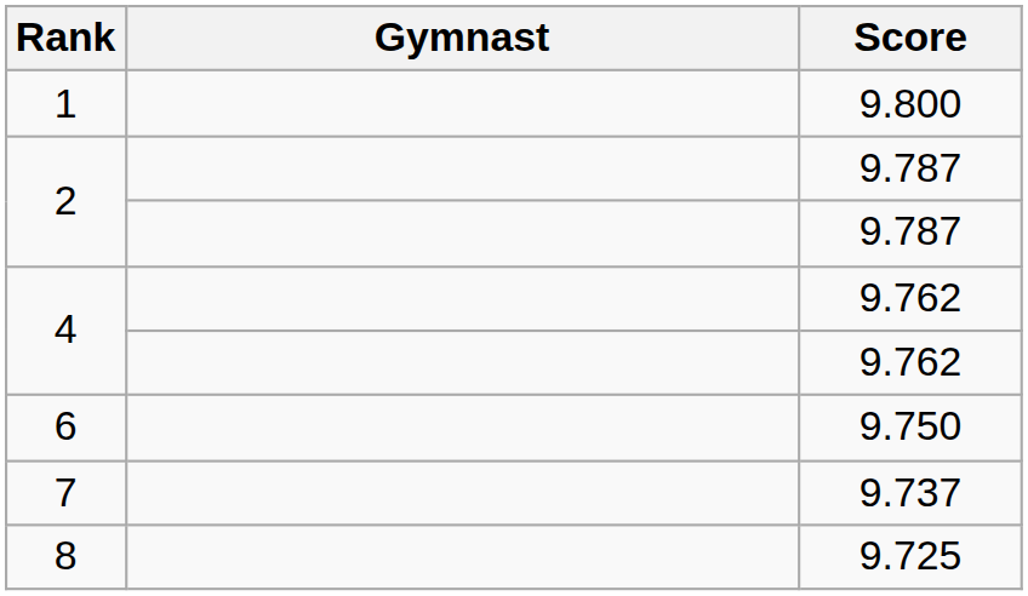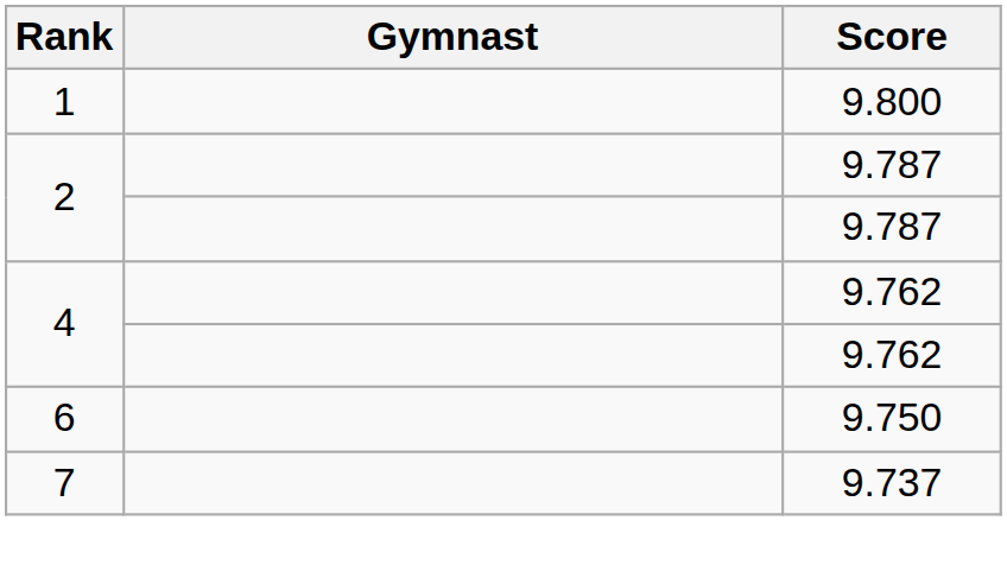 <table class="wikitable" style="text-align:center">
 <tr>
 <th>Rank</th>
 <th style="width:16em">Gymnast</th>
 <th style="width:5em">Score</th>
 </tr>
 <tr>
 <td>1</td>
 <td align=left></td>
 <td>9.800</td>
 </tr>
 <tr>
 <td rowspan="2">2</td>
 <td align=left></td>
 <td>9.787</td>
 </tr>
 <tr>
 <td align=left></td>
 <td>9.787</td>
 </tr>
 <tr>
 <td rowspan="2">4</td>
 <td align=left></td>
 <td>9.762</td>
 </tr>
 <tr>
 <td align=left></td>
 <td>9.762</td>
 </tr>
 <tr>
 <td>6</td>
 <td align=left></td>
 <td>9.750</td>
 </tr>
 <tr>
 <td>7</td>
 <td align=left></td>
 <td>9.737</td>
 </tr>
-<tr>
-<td>8</td>
-<td align=left></td>
-<td>9.725</td>
-</tr>
 </table>
